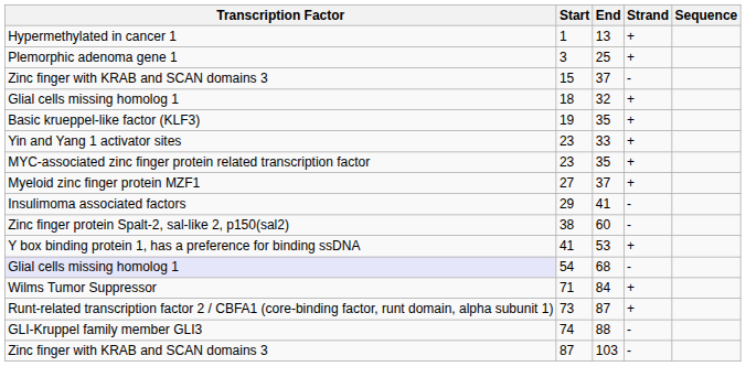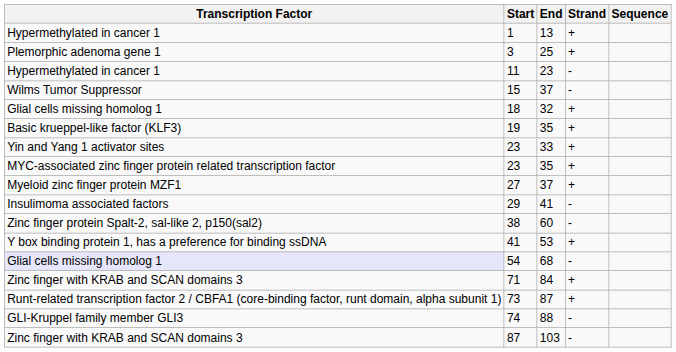 <table class="wikitable sortable">
 <tr>
 <th>Transcription Factor</th>
 <th>Start</th>
 <th>End</th>
 <th>Strand</th>
 <th>Sequence</th>
 </tr>
 <tr>
 <td>Hypermethylated in cancer 1</td>
 <td>1</td>
 <td>13</td>
 <td>+</td>
 <td></td>
 </tr>
 <tr>
 <td>Plemorphic adenoma gene 1</td>
 <td>3</td>
 <td>25</td>
 <td>+</td>
 <td></td>
 </tr>
 <tr>
-<td>Zinc finger with KRAB and SCAN domains 3</td>
+<td>Hypermethylated in cancer 1</td>
+<td>11</td>
+<td>23</td>
+<td>-</td>
+<td></td>
+</tr>
+<tr>
+<td>Wilms Tumor Suppressor</td>
 <td>15</td>
 <td>37</td>
 <td>-</td>
 <td></td>
 </tr>
 <tr>
 <td>Glial cells missing homolog 1</td>
 <td>18</td>
 <td>32</td>
 <td>+</td>
 <td></td>
 </tr>
 <tr>
 <td>Basic krueppel-like factor (KLF3)</td>
 <td>19</td>
 <td>35</td>
 <td>+</td>
 <td></td>
 </tr>
 <tr>
 <td>Yin and Yang 1 activator sites</td>
 <td>23</td>
 <td>33</td>
 <td>+</td>
 <td></td>
 </tr>
 <tr>
 <td>MYC-associated zinc finger protein related transcription factor</td>
 <td>23</td>
 <td>35</td>
 <td>+</td>
 <td></td>
 </tr>
 <tr>
 <td>Myeloid zinc finger protein MZF1</td>
 <td>27</td>
 <td>37</td>
 <td>+</td>
 <td></td>
 </tr>
 <tr>
 <td>Insulimoma associated factors</td>
 <td>29</td>
 <td>41</td>
 <td>-</td>
 <td></td>
 </tr>
 <tr>
 <td>Zinc finger protein Spalt-2, sal-like 2, p150(sal2)</td>
 <td>38</td>
 <td>60</td>
 <td>-</td>
 <td></td>
 </tr>
 <tr>
 <td>Y box binding protein 1, has a preference for binding ssDNA</td>
 <td>41</td>
 <td>53</td>
 <td>+</td>
 <td></td>
 </tr>
 <tr>
 <td style="background: lavender;">Glial cells missing homolog 1</td>
 <td>54</td>
 <td>68</td>
 <td>-</td>
 <td></td>
 </tr>
 <tr>
-<td>Wilms Tumor Suppressor</td>
+<td>Zinc finger with KRAB and SCAN domains 3</td>
 <td>71</td>
 <td>84</td>
 <td>+</td>
 <td></td>
 </tr>
 <tr>
 <td>Runt-related transcription factor 2 / CBFA1 (core-binding factor, runt domain, alpha subunit 1)</td>
 <td>73</td>
 <td>87</td>
 <td>+</td>
 <td></td>
 </tr>
 <tr>
 <td>GLI-Kruppel family member GLI3</td>
 <td>74</td>
 <td>88</td>
 <td>-</td>
 <td></td>
 </tr>
 <tr>
 <td>Zinc finger with KRAB and SCAN domains 3</td>
 <td>87</td>
 <td>103</td>
 <td>-</td>
 <td></td>
 </tr>
 </table>
